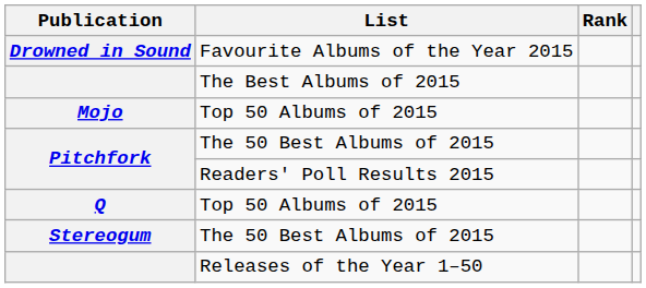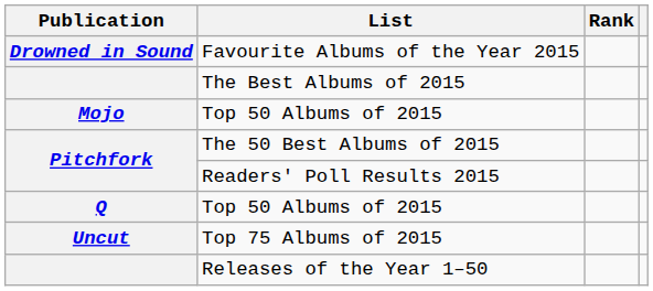 <table class="wikitable sortable plainrowheaders" style="border:none; margin:0;">
 <tr>
 <th scope="col">Publication</th>
 <th scope="col" class="unsortable">List</th>
 <th scope="col" data-sort-type="number">Rank</th>
 <th scope="col" class="unsortable"></th>
 </tr>
 <tr>
 <th scope="row"><em><a href='#'>Drowned in Sound</a></em></th>
 <td>Favourite Albums of the Year 2015</td>
 <td></td>
 <td></td>
 </tr>
 <tr>
 <th scope="row"></th>
 <td>The Best Albums of 2015</td>
 <td></td>
 <td></td>
 </tr>
 <tr>
 <th scope="row"><em><a href='#'>Mojo</a></em></th>
 <td>Top 50 Albums of 2015</td>
 <td></td>
 <td></td>
 </tr>
 <tr>
 <th scope="row" rowspan="2"><em><a href='#'>Pitchfork</a></em></th>
 <td>The 50 Best Albums of 2015</td>
 <td></td>
 <td></td>
 </tr>
 <tr>
 <td>Readers' Poll Results 2015</td>
 <td></td>
 <td></td>
 </tr>
 <tr>
 <th scope="row"><em><a href='#'>Q</a></em></th>
 <td>Top 50 Albums of 2015</td>
 <td></td>
 <td></td>
 </tr>
 <tr>
-<th scope="row"><em><a href='#'>Stereogum</a></em></th>
-<td>The 50 Best Albums of 2015</td>
+<th scope="row"><em><a href='#'>Uncut</a></em></th>
+<td>Top 75 Albums of 2015</td>
 <td></td>
 <td></td>
 </tr>
 <tr>
 <th scope="row"></th>
 <td>Releases of the Year 1–50</td>
 <td></td>
 <td></td>
 </tr>
 </table>
